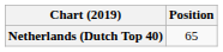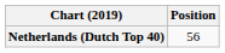 <table class="wikitable plainrowheaders" style="text-align:center">
 <tr>
 <th scope="col">Chart (2019)</th>
 <th scope="col">Position</th>
 </tr>
 <tr>
 <th scope="row">Netherlands (Dutch Top 40)</th>
-<td>65</td>
+<td>56</td>
 </tr>
 </table>
